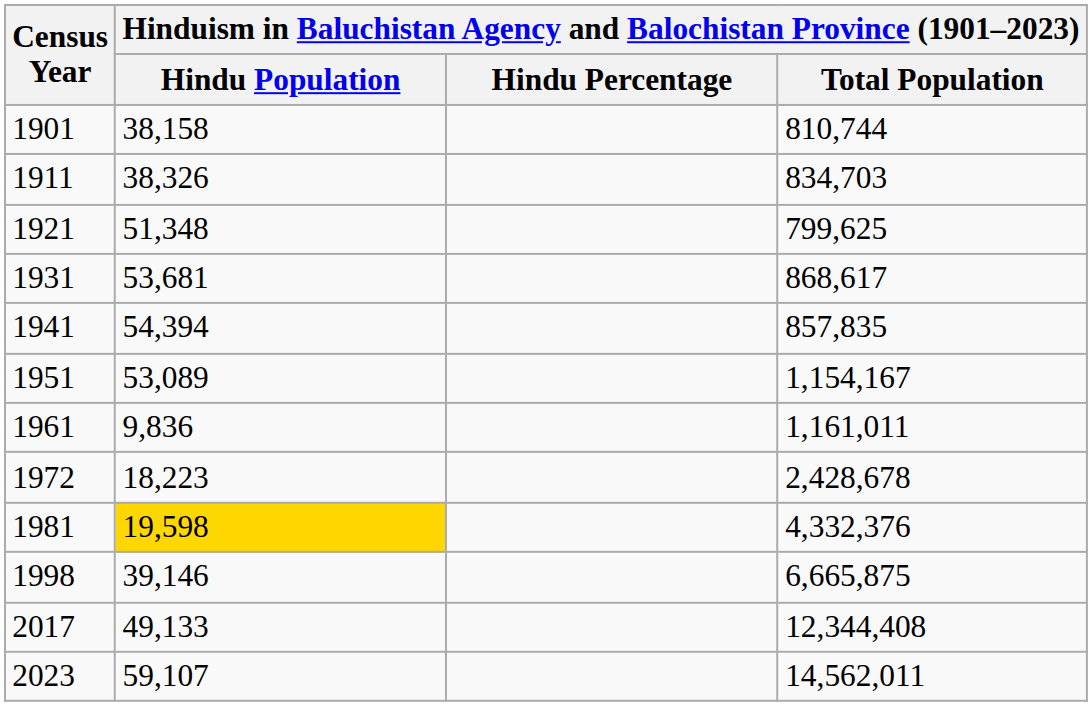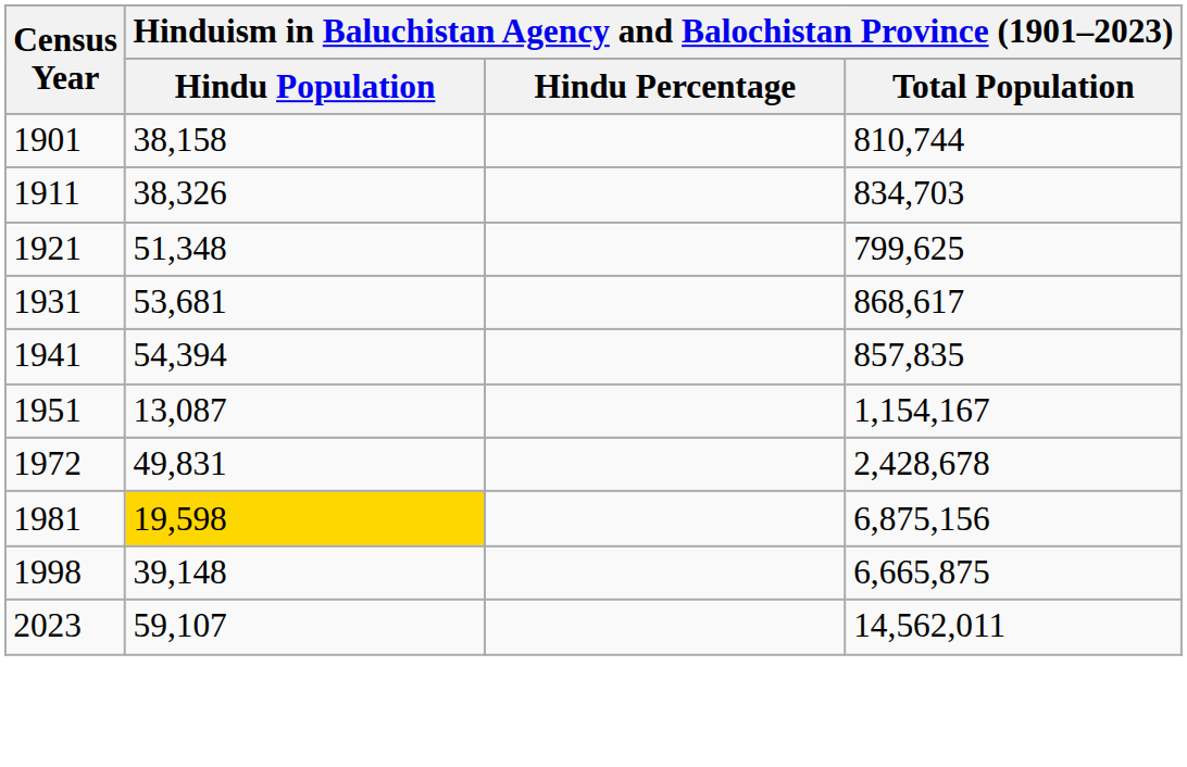 <table class="wikitable sortable">
 <tr>
 <th rowspan="2">Census<br>Year</th>
 <th colspan="3">Hinduism  in <a href='#'>Baluchistan Agency</a> and <a href='#'>Balochistan Province</a> (1901–2023)</th>
 </tr>
 <tr>
 <th>Hindu <a href='#'>Population</a></th>
 <th>Hindu Percentage</th>
 <th>Total Population</th>
 </tr>
 <tr>
 <td>1901</td>
 <td>38,158</td>
 <td></td>
 <td>810,744</td>
 </tr>
 <tr>
 <td>1911</td>
 <td>38,326</td>
 <td></td>
 <td>834,703</td>
 </tr>
 <tr>
 <td>1921</td>
 <td>51,348</td>
 <td></td>
 <td>799,625</td>
 </tr>
 <tr>
 <td>1931</td>
 <td>53,681</td>
 <td></td>
 <td>868,617</td>
 </tr>
 <tr>
 <td>1941</td>
 <td>54,394</td>
 <td></td>
 <td>857,835</td>
 </tr>
 <tr>
 <td>1951</td>
-<td>53,089</td>
+<td>13,087</td>
 <td></td>
 <td>1,154,167</td>
 </tr>
 <tr>
-<td>1961</td>
-<td>9,836</td>
-<td></td>
-<td>1,161,011</td>
-</tr>
-<tr>
 <td>1972</td>
-<td>18,223</td>
+<td>49,831</td>
 <td></td>
 <td>2,428,678</td>
 </tr>
 <tr>
 <td>1981</td>
 <td style="background: gold;">19,598</td>
 <td></td>
-<td>4,332,376</td>
+<td>6,875,156</td>
 </tr>
 <tr>
 <td>1998</td>
-<td>39,146</td>
+<td>39,148</td>
 <td></td>
 <td>6,665,875</td>
-</tr>
-<tr>
-<td>2017</td>
-<td>49,133</td>
-<td></td>
-<td>12,344,408</td>
 </tr>
 <tr>
 <td>2023</td>
 <td>59,107</td>
 <td></td>
 <td>14,562,011</td>
 </tr>
 </table>
